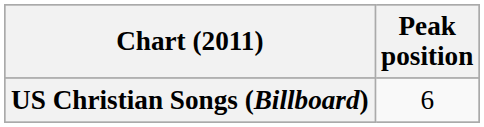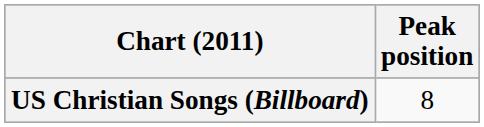 <table class="wikitable sortable plainrowheaders" style="text-align:center">
 <tr>
 <th scope="col">Chart (2011)</th>
 <th scope="col">Peak<br>position</th>
 </tr>
 <tr>
 <th scope="row">US Christian Songs (<em>Billboard</em>)</th>
-<td>6</td>
+<td>8</td>
 </tr>
 </table>
